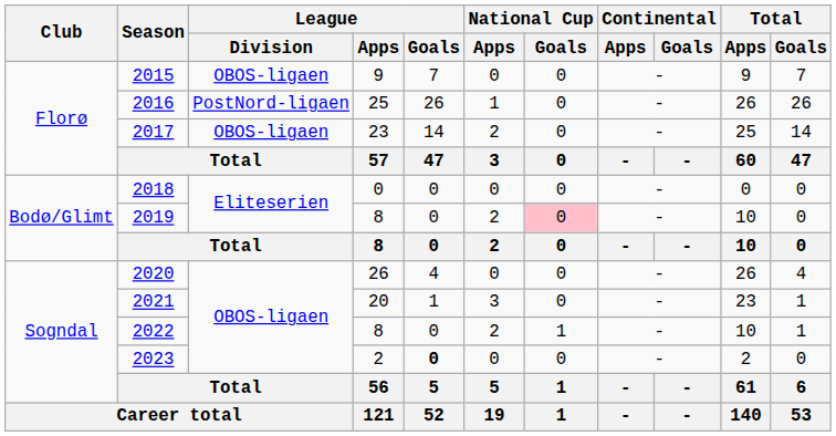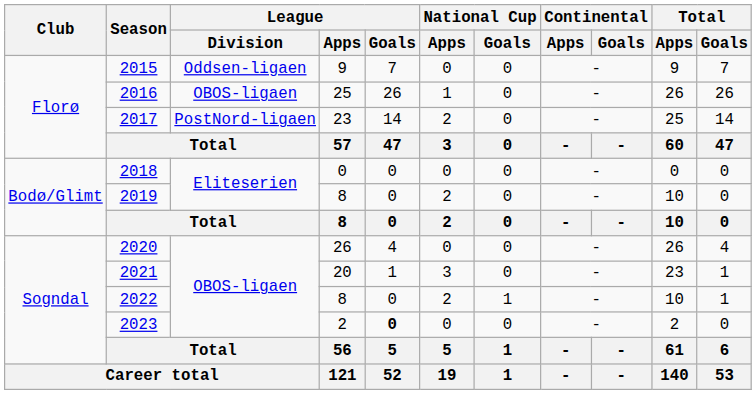 <table class="wikitable" style="text-align: center;">
 <tr>
 <th rowspan="2">Club</th>
 <th rowspan="2">Season</th>
 <th colspan="3">League</th>
 <th colspan="2">National Cup</th>
 <th colspan="2">Continental</th>
 <th colspan="2">Total</th>
 </tr>
 <tr>
 <th>Division</th>
 <th>Apps</th>
 <th>Goals</th>
 <th>Apps</th>
 <th>Goals</th>
 <th>Apps</th>
 <th>Goals</th>
 <th>Apps</th>
 <th>Goals</th>
 </tr>
 <tr>
 <td rowspan="4"><a href='#'>Florø</a></td>
 <td><a href='#'>2015</a></td>
-<td rowspan="1"><a href='#'>OBOS-ligaen</a></td>
+<td rowspan="1"><a href='#'>Oddsen-ligaen</a></td>
 <td>9</td>
 <td>7</td>
 <td>0</td>
 <td>0</td>
 <td colspan="2">-</td>
 <td>9</td>
 <td>7</td>
 </tr>
 <tr>
 <td><a href='#'>2016</a></td>
-<td rowspan="1"><a href='#'>PostNord-ligaen</a></td>
+<td rowspan="1"><a href='#'>OBOS-ligaen</a></td>
 <td>25</td>
 <td>26</td>
 <td>1</td>
 <td>0</td>
 <td colspan="2">-</td>
 <td>26</td>
 <td>26</td>
 </tr>
 <tr>
 <td><a href='#'>2017</a></td>
-<td rowspan="1"><a href='#'>OBOS-ligaen</a></td>
+<td rowspan="1"><a href='#'>PostNord-ligaen</a></td>
 <td>23</td>
 <td>14</td>
 <td>2</td>
 <td>0</td>
 <td colspan="2">-</td>
 <td>25</td>
 <td>14</td>
 </tr>
 <tr>
 <th colspan="2">Total</th>
 <th>57</th>
 <th>47</th>
 <th>3</th>
 <th>0</th>
 <th>-</th>
 <th>-</th>
 <th>60</th>
 <th>47</th>
 </tr>
 <tr>
 <td rowspan="3"><a href='#'>Bodø/Glimt</a></td>
 <td><a href='#'>2018</a></td>
 <td rowspan="2"><a href='#'>Eliteserien</a></td>
 <td>0</td>
 <td>0</td>
 <td>0</td>
 <td>0</td>
 <td colspan="2">-</td>
 <td>0</td>
 <td>0</td>
 </tr>
 <tr>
 <td><a href='#'>2019</a></td>
 <td>8</td>
 <td>0</td>
 <td>2</td>
-<td style="background: pink;">0</td>
+<td>0</td>
 <td colspan="2">-</td>
 <td>10</td>
 <td>0</td>
 </tr>
 <tr>
 <th colspan="2">Total</th>
 <th>8</th>
 <th>0</th>
 <th>2</th>
 <th>0</th>
 <th>-</th>
 <th>-</th>
 <th>10</th>
 <th>0</th>
 </tr>
 <tr>
 <td rowspan="5"><a href='#'>Sogndal</a></td>
 <td><a href='#'>2020</a></td>
 <td rowspan="4"><a href='#'>OBOS-ligaen</a></td>
 <td>26</td>
 <td>4</td>
 <td>0</td>
 <td>0</td>
 <td colspan="2">-</td>
 <td>26</td>
 <td>4</td>
 </tr>
 <tr>
 <td><a href='#'>2021</a></td>
 <td>20</td>
 <td>1</td>
 <td>3</td>
 <td>0</td>
 <td colspan="2">-</td>
 <td>23</td>
 <td>1</td>
 </tr>
 <tr>
 <td><a href='#'>2022</a></td>
 <td>8</td>
 <td>0</td>
 <td>2</td>
 <td>1</td>
 <td colspan="2">-</td>
 <td>10</td>
 <td>1</td>
 </tr>
 <tr>
 <td><a href='#'>2023</a></td>
 <td>2</td>
 <td><strong>0</strong></td>
 <td>0</td>
 <td>0</td>
 <td colspan="2">-</td>
 <td>2</td>
 <td>0</td>
 </tr>
 <tr>
 <th colspan="2">Total</th>
 <th>56</th>
 <th>5</th>
 <th>5</th>
 <th>1</th>
 <th>-</th>
 <th>-</th>
 <th>61</th>
 <th>6</th>
 </tr>
 <tr>
 <th colspan="3">Career total</th>
 <th>121</th>
 <th>52</th>
 <th>19</th>
 <th>1</th>
 <th>-</th>
 <th>-</th>
 <th>140</th>
 <th>53</th>
 </tr>
 </table>
